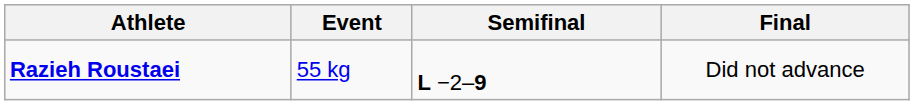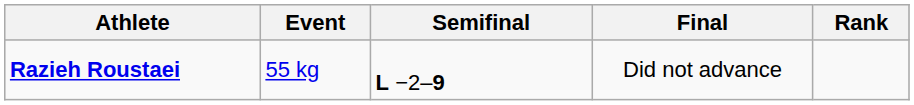 <table class="wikitable" width="67%" style="text-align:left; font-size:90%">
 <tr>
 <th width="15%">Athlete</th>
 <th width="5%">Event</th>
 <th width="13%">Semifinal</th>
 <th width="13%">Final</th>
+<th width="4%">Rank</th>
 </tr>
 <tr>
 <td><strong><a href='#'>Razieh Roustaei</a></strong></td>
 <td><a href='#'>55 kg</a></td>
 <td><br><strong>L</strong> −2–<strong>9</strong></td>
 <td align=center>Did not advance</td>
+<td align=center></td>
 </tr>
 </table>
